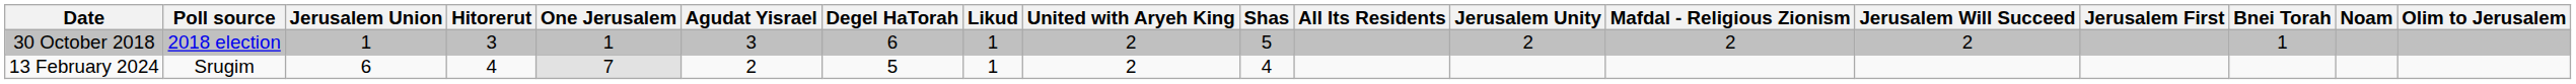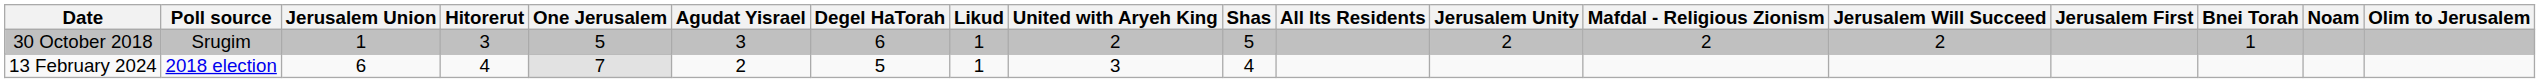 <table class="wikitable" style="text-align:center; font-size:90%; line-height:12px">
 <tr>
 <th>Date</th>
 <th>Poll source</th>
 <th>Jerusalem Union</th>
 <th>Hitorerut</th>
 <th>One Jerusalem</th>
 <th>Agudat Yisrael</th>
 <th>Degel HaTorah</th>
 <th>Likud</th>
 <th>United with Aryeh King</th>
 <th>Shas</th>
 <th>All Its Residents</th>
 <th>Jerusalem Unity</th>
 <th>Mafdal - Religious Zionism</th>
 <th>Jerusalem Will Succeed</th>
 <th>Jerusalem First</th>
 <th>Bnei Torah</th>
 <th>Noam</th>
 <th>Olim to Jerusalem</th>
 </tr>
 <tr style=background:silver>
 <td>30 October 2018</td>
-<td><a href='#'>2018 election</a></td>
+<td>Srugim</td>
 <td>1</td>
 <td>3</td>
-<td>1</td>
+<td>5</td>
 <td>3</td>
 <td>6</td>
 <td>1</td>
 <td>2</td>
 <td>5</td>
 <td></td>
 <td>2</td>
 <td>2</td>
 <td>2</td>
 <td></td>
 <td>1</td>
 <td></td>
 <td></td>
 </tr>
 <tr>
 <td>13 February 2024</td>
-<td>Srugim</td>
+<td><a href='#'>2018 election</a></td>
 <td>6</td>
 <td>4</td>
 <td style="background:#E2E2E2">7</td>
 <td>2</td>
 <td>5</td>
 <td>1</td>
-<td>2</td>
+<td>3</td>
 <td>4</td>
 <td></td>
 <td></td>
 <td></td>
 <td></td>
 <td></td>
 <td></td>
 <td></td>
 <td></td>
 </tr>
 </table>
